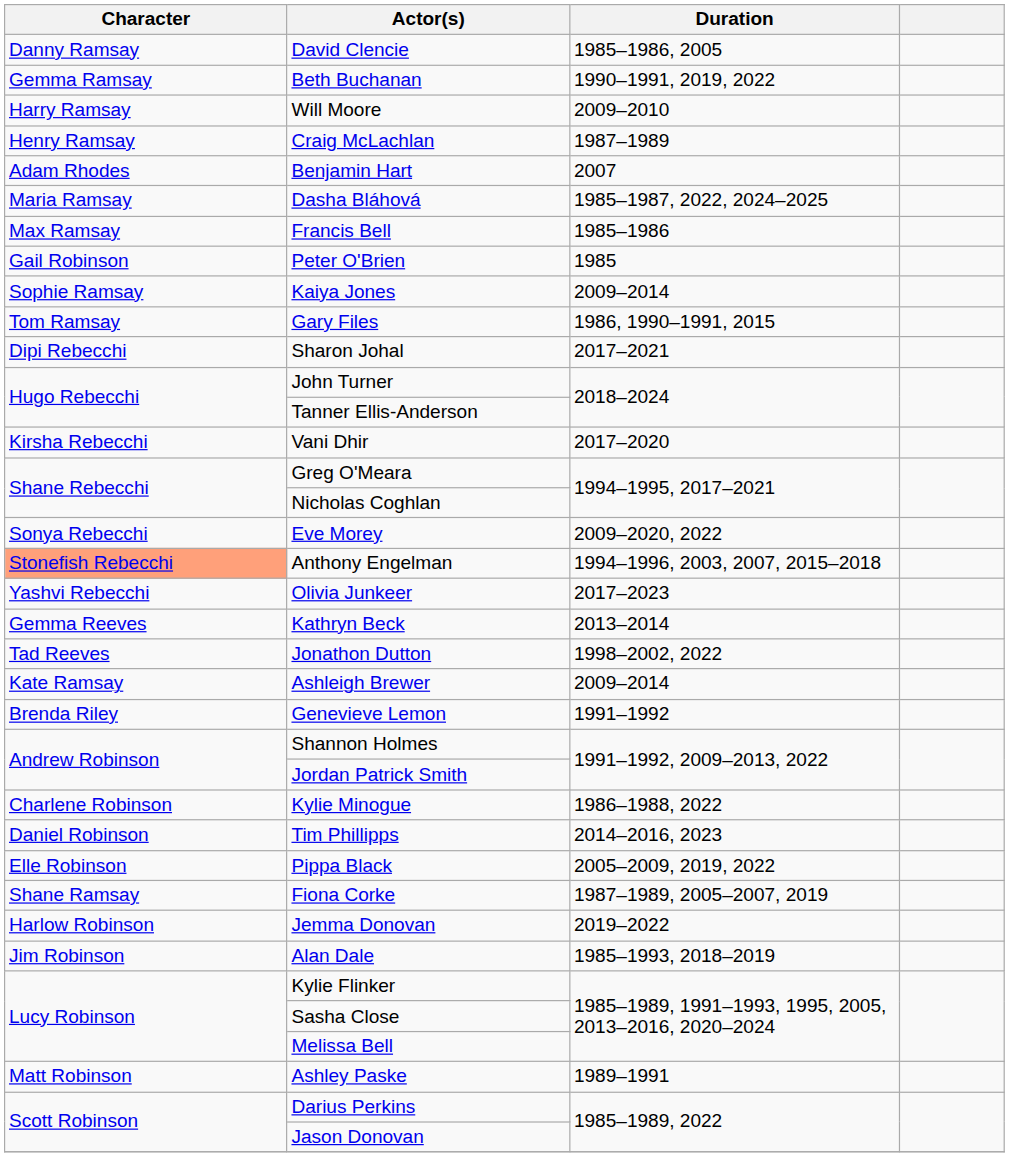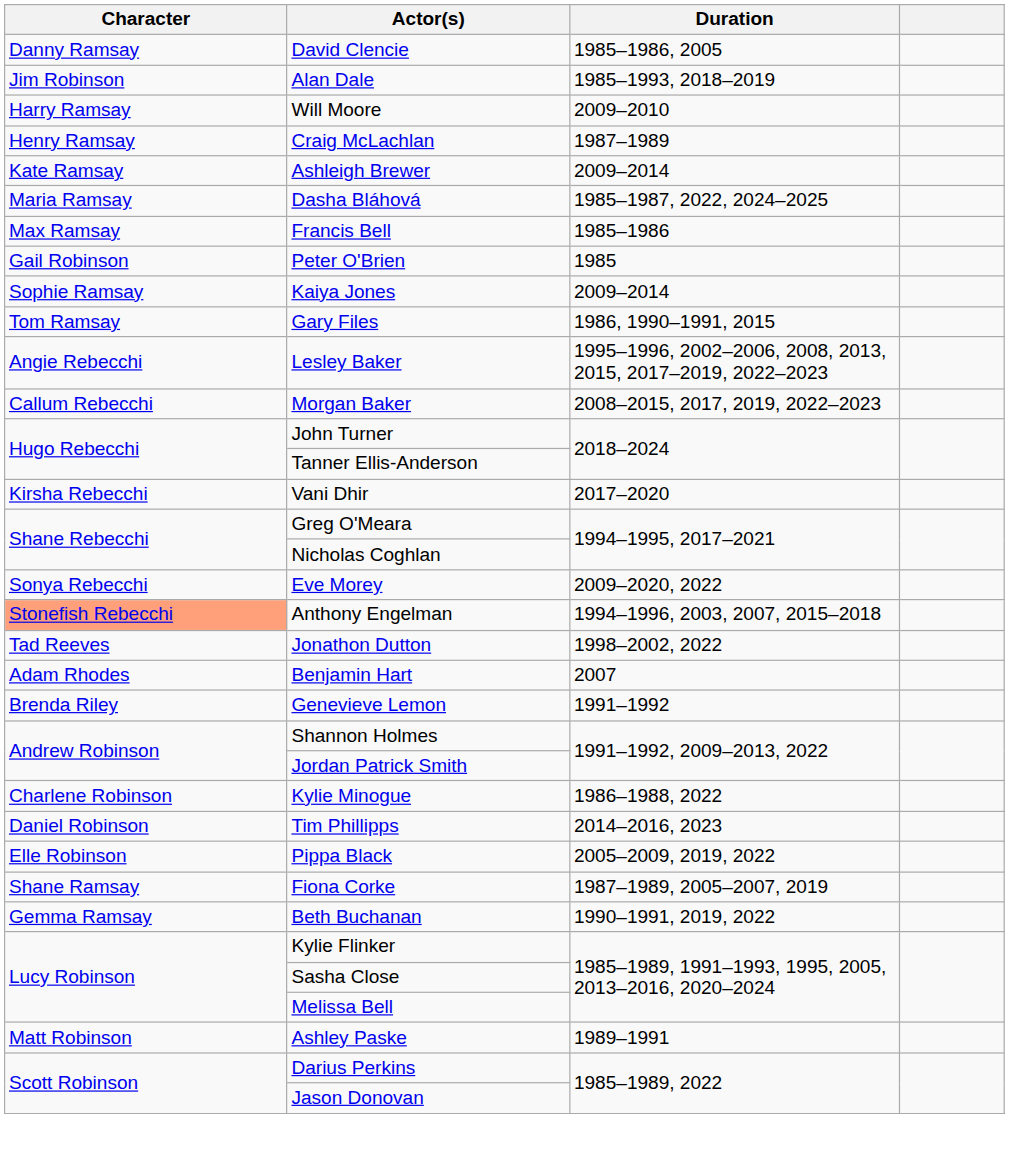 <table class="wikitable">
 <tr>
 <th scope="col" width="230">Character</th>
 <th scope="col" width="230">Actor(s)</th>
 <th scope="col" width="270">Duration</th>
 <th scope="col" width="80"></th>
 </tr>
 <tr>
 <td><a href='#'>Danny Ramsay</a></td>
 <td><a href='#'>David Clencie</a></td>
 <td>1985–1986, 2005</td>
 <td></td>
 </tr>
 <tr>
-<td><a href='#'>Gemma Ramsay</a></td>
-<td><a href='#'>Beth Buchanan</a></td>
-<td>1990–1991, 2019, 2022</td>
+<td><a href='#'>Jim Robinson</a></td>
+<td><a href='#'>Alan Dale</a></td>
+<td>1985–1993, 2018–2019</td>
 <td></td>
 </tr>
 <tr>
 <td><a href='#'>Harry Ramsay</a></td>
 <td>Will Moore</td>
 <td>2009–2010</td>
 <td></td>
 </tr>
 <tr>
 <td><a href='#'>Henry Ramsay</a></td>
 <td><a href='#'>Craig McLachlan</a></td>
 <td>1987–1989</td>
 <td></td>
 </tr>
 <tr>
-<td><a href='#'>Adam Rhodes</a></td>
-<td><a href='#'>Benjamin Hart</a></td>
-<td>2007</td>
+<td><a href='#'>Kate Ramsay</a></td>
+<td><a href='#'>Ashleigh Brewer</a></td>
+<td>2009–2014</td>
 <td></td>
 </tr>
 <tr>
 <td><a href='#'>Maria Ramsay</a></td>
 <td><a href='#'>Dasha Bláhová</a></td>
 <td>1985–1987, 2022, 2024–2025</td>
 <td></td>
 </tr>
 <tr>
 <td><a href='#'>Max Ramsay</a></td>
 <td><a href='#'>Francis Bell</a></td>
 <td>1985–1986</td>
 <td></td>
 </tr>
 <tr>
 <td><a href='#'>Gail Robinson</a></td>
 <td><a href='#'>Peter O'Brien</a></td>
 <td>1985</td>
 <td></td>
 </tr>
 <tr>
 <td><a href='#'>Sophie Ramsay</a></td>
 <td><a href='#'>Kaiya Jones</a></td>
 <td>2009–2014</td>
 <td></td>
 </tr>
 <tr>
 <td><a href='#'>Tom Ramsay</a></td>
 <td><a href='#'>Gary Files</a></td>
 <td>1986, 1990–1991, 2015</td>
 <td></td>
 </tr>
 <tr>
-<td><a href='#'>Dipi Rebecchi</a></td>
-<td>Sharon Johal</td>
-<td>2017–2021</td>
+<td><a href='#'>Angie Rebecchi</a></td>
+<td><a href='#'>Lesley Baker</a></td>
+<td>1995–1996, 2002–2006, 2008, 2013, 2015, 2017–2019, 2022–2023</td>
+<td></td>
+</tr>
+<tr>
+<td><a href='#'>Callum Rebecchi</a></td>
+<td><a href='#'>Morgan Baker</a></td>
+<td>2008–2015, 2017, 2019, 2022–2023</td>
 <td></td>
 </tr>
 <tr>
 <td rowspan=2><a href='#'>Hugo Rebecchi</a></td>
 <td>John Turner</td>
 <td rowspan=2>2018–2024</td>
 <td rowspan="2"></td>
 </tr>
 <tr>
 <td>Tanner Ellis-Anderson</td>
 </tr>
 <tr>
 <td><a href='#'>Kirsha Rebecchi</a></td>
 <td>Vani Dhir</td>
 <td>2017–2020</td>
 <td></td>
 </tr>
 <tr>
 <td rowspan="2"><a href='#'>Shane Rebecchi</a></td>
 <td>Greg O'Meara</td>
 <td rowspan="2">1994–1995, 2017–2021</td>
 <td rowspan="2"></td>
 </tr>
 <tr>
 <td>Nicholas Coghlan</td>
 </tr>
 <tr>
 <td><a href='#'>Sonya Rebecchi</a></td>
 <td><a href='#'>Eve Morey</a></td>
 <td>2009–2020, 2022</td>
 <td></td>
 </tr>
 <tr>
 <td style="background: lightsalmon;"><a href='#'>Stonefish Rebecchi</a></td>
 <td>Anthony Engelman</td>
 <td>1994–1996, 2003, 2007, 2015–2018</td>
 <td></td>
 </tr>
 <tr>
-<td><a href='#'>Yashvi Rebecchi</a></td>
-<td><a href='#'>Olivia Junkeer</a></td>
-<td>2017–2023</td>
-<td></td>
-</tr>
-<tr>
-<td><a href='#'>Gemma Reeves</a></td>
-<td><a href='#'>Kathryn Beck</a></td>
-<td>2013–2014</td>
-<td></td>
-</tr>
-<tr>
 <td><a href='#'>Tad Reeves</a></td>
 <td><a href='#'>Jonathon Dutton</a></td>
 <td>1998–2002, 2022</td>
 <td></td>
 </tr>
 <tr>
-<td><a href='#'>Kate Ramsay</a></td>
-<td><a href='#'>Ashleigh Brewer</a></td>
-<td>2009–2014</td>
+<td><a href='#'>Adam Rhodes</a></td>
+<td><a href='#'>Benjamin Hart</a></td>
+<td>2007</td>
 <td></td>
 </tr>
 <tr>
 <td><a href='#'>Brenda Riley</a></td>
 <td><a href='#'>Genevieve Lemon</a></td>
 <td>1991–1992</td>
 <td></td>
 </tr>
 <tr>
 <td rowspan="2"><a href='#'>Andrew Robinson</a></td>
 <td>Shannon Holmes</td>
 <td rowspan="2">1991–1992, 2009–2013, 2022</td>
 <td rowspan="2"></td>
 </tr>
 <tr>
 <td><a href='#'>Jordan Patrick Smith</a></td>
 </tr>
 <tr>
 <td><a href='#'>Charlene Robinson</a></td>
 <td><a href='#'>Kylie Minogue</a></td>
 <td>1986–1988, 2022</td>
 <td></td>
 </tr>
 <tr>
 <td><a href='#'>Daniel Robinson</a></td>
 <td><a href='#'>Tim Phillipps</a></td>
 <td>2014–2016, 2023</td>
 <td></td>
 </tr>
 <tr>
 <td><a href='#'>Elle Robinson</a></td>
 <td><a href='#'>Pippa Black</a></td>
 <td>2005–2009, 2019, 2022</td>
 <td></td>
 </tr>
 <tr>
 <td><a href='#'>Shane Ramsay</a></td>
 <td><a href='#'>Fiona Corke</a></td>
 <td>1987–1989, 2005–2007, 2019</td>
 <td></td>
 </tr>
 <tr>
-<td><a href='#'>Harlow Robinson</a></td>
-<td><a href='#'>Jemma Donovan</a></td>
-<td>2019–2022</td>
-<td></td>
-</tr>
-<tr>
-<td><a href='#'>Jim Robinson</a></td>
-<td><a href='#'>Alan Dale</a></td>
-<td>1985–1993, 2018–2019</td>
+<td><a href='#'>Gemma Ramsay</a></td>
+<td><a href='#'>Beth Buchanan</a></td>
+<td>1990–1991, 2019, 2022</td>
 <td></td>
 </tr>
 <tr>
 <td rowspan="3"><a href='#'>Lucy Robinson</a></td>
 <td>Kylie Flinker</td>
 <td rowspan="3">1985–1989, 1991–1993, 1995, 2005, 2013–2016, 2020–2024</td>
 <td rowspan="3"></td>
 </tr>
 <tr>
 <td>Sasha Close</td>
 </tr>
 <tr>
 <td><a href='#'>Melissa Bell</a></td>
 </tr>
 <tr>
 <td><a href='#'>Matt Robinson</a></td>
 <td><a href='#'>Ashley Paske</a></td>
 <td>1989–1991</td>
 <td></td>
 </tr>
 <tr>
 <td rowspan="2"><a href='#'>Scott Robinson</a></td>
 <td><a href='#'>Darius Perkins</a></td>
 <td rowspan="2">1985–1989, 2022</td>
 <td rowspan="2"></td>
 </tr>
 <tr>
 <td><a href='#'>Jason Donovan</a></td>
 </tr>
 <tr>
 </tr>
 </table>
